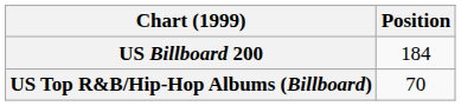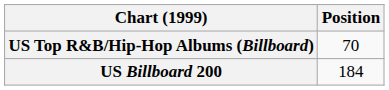 <table class="wikitable sortable plainrowheaders" style="text-align:center;">
 <tr>
 <th scope="col">Chart (1999)</th>
 <th scope="col">Position</th>
 </tr>
 <tr>
+<th scope="row">US Top R&B/Hip-Hop Albums (<em>Billboard</em>)</th>
+<td>70</td>
+</tr>
+<tr>
 <th scope="row">US <em>Billboard</em> 200</th>
 <td>184</td>
 </tr>
-<tr>
-<th scope="row">US Top R&B/Hip-Hop Albums (<em>Billboard</em>)</th>
-<td>70</td>
-</tr>
 </table>
